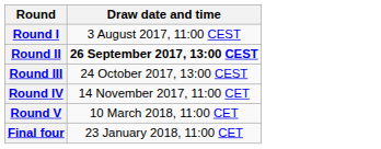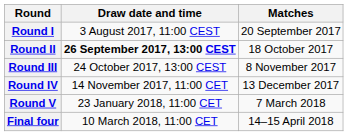 <table class="wikitable" style="text-align:center">
 <tr>
 <th>Round</th>
 <th>Draw date and time</th>
+<th>Matches</th>
 </tr>
 <tr>
 <th><a href='#'>Round I</a></th>
 <td>3 August 2017, 11:00 <a href='#'>CEST</a></td>
+<td>20 September 2017</td>
 </tr>
 <tr>
 <th><a href='#'>Round II</a></th>
 <td><strong>26 September 2017, 13:00 <a href='#'>CEST</a></strong></td>
+<td>18 October 2017</td>
 </tr>
 <tr>
 <th><a href='#'>Round III</a></th>
 <td>24 October 2017, 13:00 <a href='#'>CEST</a></td>
+<td>8 November 2017</td>
 </tr>
 <tr>
 <th><a href='#'>Round IV</a></th>
 <td>14 November 2017, 11:00 <a href='#'>CET</a></td>
+<td>13 December 2017</td>
 </tr>
 <tr>
 <th><a href='#'>Round V</a></th>
-<td>10 March 2018, 11:00 <a href='#'>CET</a></td>
+<td>23 January 2018, 11:00 <a href='#'>CET</a></td>
+<td>7 March 2018</td>
 </tr>
 <tr>
 <th><a href='#'>Final four</a></th>
-<td>23 January 2018, 11:00 <a href='#'>CET</a></td>
+<td>10 March 2018, 11:00 <a href='#'>CET</a></td>
+<td>14–15 April 2018</td>
 </tr>
 </table>
